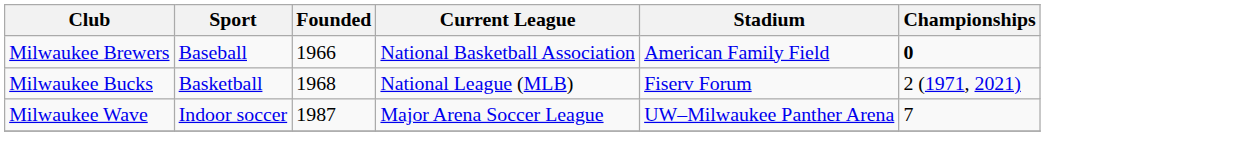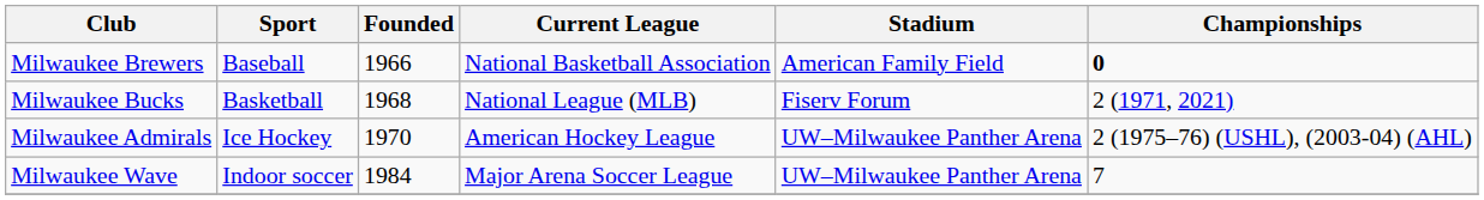 <table class="wikitable">
 <tr>
 <th>Club</th>
 <th>Sport</th>
 <th>Founded</th>
 <th>Current League</th>
 <th>Stadium</th>
 <th>Championships</th>
 </tr>
 <tr>
 <td><a href='#'>Milwaukee Brewers</a></td>
 <td><a href='#'>Baseball</a></td>
 <td>1966</td>
 <td><a href='#'>National Basketball Association</a></td>
 <td><a href='#'>American Family Field</a></td>
 <td><strong>0</strong></td>
 </tr>
 <tr>
 <td><a href='#'>Milwaukee Bucks</a></td>
 <td><a href='#'>Basketball</a></td>
 <td>1968</td>
 <td><a href='#'>National League</a> (<a href='#'>MLB</a>)</td>
 <td><a href='#'>Fiserv Forum</a></td>
 <td>2 (<a href='#'>1971</a>, <a href='#'>2021)</a></td>
 </tr>
 <tr>
+<td><a href='#'>Milwaukee Admirals</a></td>
+<td><a href='#'>Ice Hockey</a></td>
+<td>1970</td>
+<td><a href='#'>American Hockey League</a></td>
+<td><a href='#'>UW–Milwaukee Panther Arena</a></td>
+<td>2 (1975–76) (<a href='#'>USHL</a>), (2003-04) (<a href='#'>AHL</a>)</td>
+</tr>
+<tr>
 <td><a href='#'>Milwaukee Wave</a></td>
 <td><a href='#'>Indoor soccer</a></td>
-<td>1987</td>
+<td>1984</td>
 <td><a href='#'>Major Arena Soccer League</a></td>
 <td><a href='#'>UW–Milwaukee Panther Arena</a></td>
 <td>7</td>
 </tr>
 <tr>
 </tr>
 </table>
